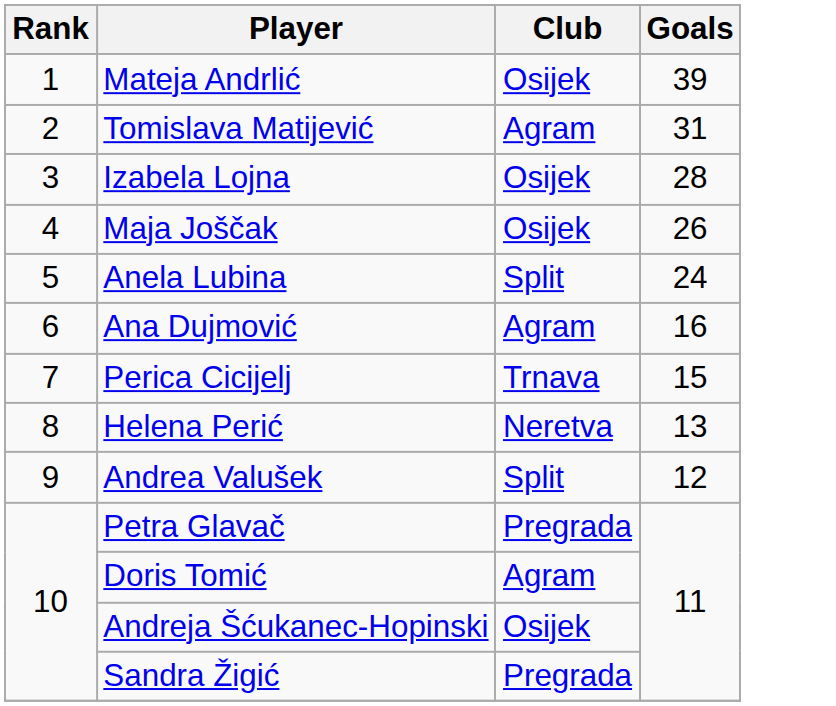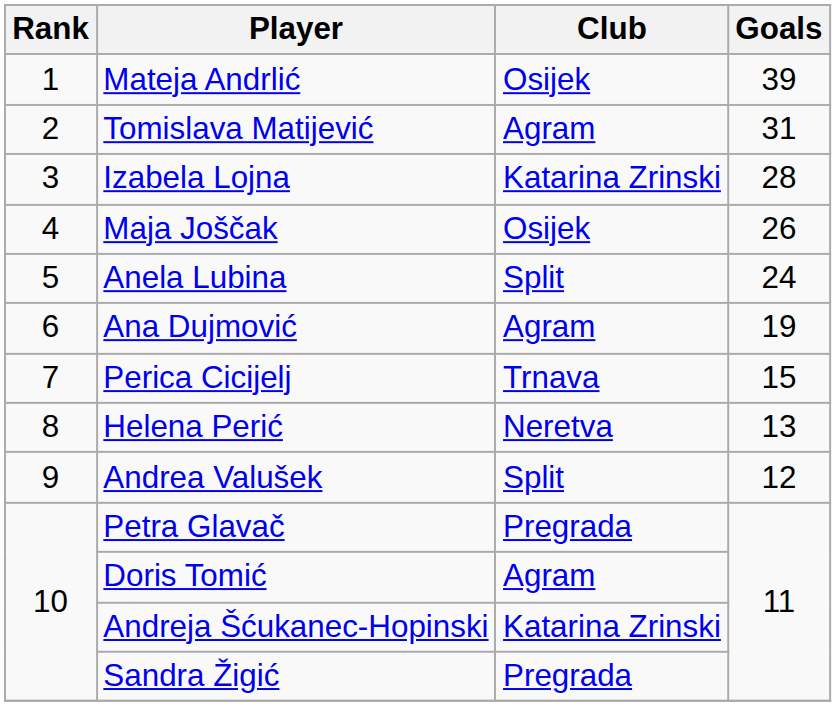 <table class="wikitable" style="text-align:center">
 <tr>
 <th>Rank</th>
 <th>Player</th>
 <th>Club</th>
 <th>Goals</th>
 </tr>
 <tr>
 <td>1</td>
 <td align="left"> <a href='#'>Mateja Andrlić</a></td>
 <td align="left"><a href='#'>Osijek</a></td>
 <td>39</td>
 </tr>
 <tr>
 <td>2</td>
 <td align="left"> <a href='#'>Tomislava Matijević</a></td>
 <td align="left"><a href='#'>Agram</a></td>
 <td>31</td>
 </tr>
 <tr>
 <td>3</td>
 <td align="left"> <a href='#'>Izabela Lojna</a></td>
-<td align="left"><a href='#'>Osijek</a></td>
+<td align="left"><a href='#'>Katarina Zrinski</a></td>
 <td>28</td>
 </tr>
 <tr>
 <td>4</td>
 <td align="left"> <a href='#'>Maja Joščak</a></td>
 <td align="left"><a href='#'>Osijek</a></td>
 <td>26</td>
 </tr>
 <tr>
 <td>5</td>
 <td align="left"> <a href='#'>Anela Lubina</a></td>
 <td align="left"><a href='#'>Split</a></td>
 <td>24</td>
 </tr>
 <tr>
 <td>6</td>
 <td align="left"> <a href='#'>Ana Dujmović</a></td>
 <td align="left"><a href='#'>Agram</a></td>
-<td>16</td>
+<td>19</td>
 </tr>
 <tr>
 <td>7</td>
 <td align="left"> <a href='#'>Perica Cicijelj</a></td>
 <td align="left"><a href='#'>Trnava</a></td>
 <td>15</td>
 </tr>
 <tr>
 <td>8</td>
 <td align="left"> <a href='#'>Helena Perić</a></td>
 <td align="left"><a href='#'>Neretva</a></td>
 <td>13</td>
 </tr>
 <tr>
 <td>9</td>
 <td align="left"> <a href='#'>Andrea Valušek</a></td>
 <td align="left"><a href='#'>Split</a></td>
 <td>12</td>
 </tr>
 <tr>
 <td rowspan=4>10</td>
 <td align="left"> <a href='#'>Petra Glavač</a></td>
 <td align="left"><a href='#'>Pregrada</a></td>
 <td rowspan=4>11</td>
 </tr>
 <tr>
 <td align="left"> <a href='#'>Doris Tomić</a></td>
 <td align="left"><a href='#'>Agram</a></td>
 </tr>
 <tr>
 <td align="left"> <a href='#'>Andreja Šćukanec-Hopinski</a></td>
-<td align="left"><a href='#'>Osijek</a></td>
+<td align="left"><a href='#'>Katarina Zrinski</a></td>
 </tr>
 <tr>
 <td align="left"> <a href='#'>Sandra Žigić</a></td>
 <td align="left"><a href='#'>Pregrada</a></td>
 </tr>
 <tr>
 </tr>
 </table>
